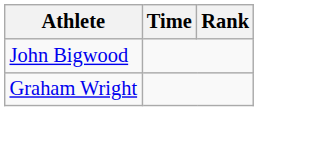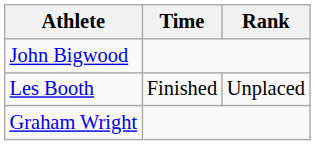 <table class="wikitable" style="font-size:90%;">
 <tr>
 <th>Athlete</th>
 <th>Time</th>
 <th>Rank</th>
 </tr>
 <tr align=center>
 <td align=left><a href='#'>John Bigwood</a></td>
 <td colspan=2></td>
 </tr>
 <tr align=center>
+<td align=left><a href='#'>Les Booth</a></td>
+<td>Finished</td>
+<td>Unplaced</td>
+</tr>
+<tr align=center>
 <td align=left><a href='#'>Graham Wright</a></td>
 <td colspan=2></td>
 </tr>
 </table>
